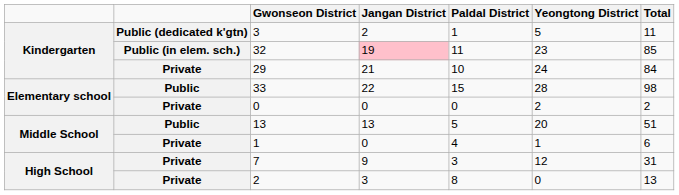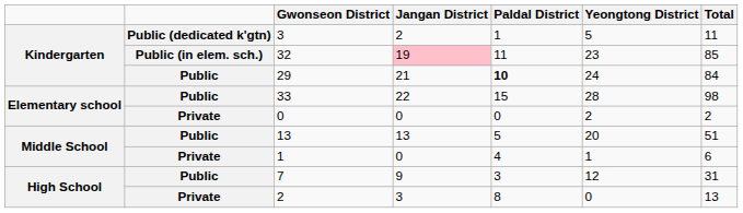 <table class="wikitable mw-collapsible mw-collapsed">
 <tr>
 <td></td>
 <td></td>
 <th>Gwonseon District</th>
 <th>Jangan District</th>
 <th>Paldal District</th>
 <th>Yeongtong District</th>
 <th>Total</th>
 </tr>
 <tr>
 <th rowspan="3">Kindergarten</th>
 <th>Public (dedicated k'gtn)</th>
 <td>3</td>
 <td>2</td>
 <td>1</td>
 <td>5</td>
 <td>11</td>
 </tr>
 <tr>
 <th>Public (in elem. sch.)</th>
 <td>32</td>
 <td style="background: pink;">19</td>
 <td>11</td>
 <td>23</td>
 <td>85</td>
 </tr>
 <tr>
-<th>Private</th>
+<th>Public</th>
 <td>29</td>
 <td>21</td>
-<td>10</td>
+<td><strong>10</strong></td>
 <td>24</td>
 <td>84</td>
 </tr>
 <tr>
 <th rowspan="2">Elementary school</th>
 <th>Public</th>
 <td>33</td>
 <td>22</td>
 <td>15</td>
 <td>28</td>
 <td>98</td>
 </tr>
 <tr>
 <th>Private</th>
 <td>0</td>
 <td>0</td>
 <td>0</td>
 <td>2</td>
 <td>2</td>
 </tr>
 <tr>
 <th rowspan="2">Middle School</th>
 <th>Public</th>
 <td>13</td>
 <td>13</td>
 <td>5</td>
 <td>20</td>
 <td>51</td>
 </tr>
 <tr>
 <th>Private</th>
 <td>1</td>
 <td>0</td>
 <td>4</td>
 <td>1</td>
 <td>6</td>
 </tr>
 <tr>
 <th rowspan="2">High School</th>
-<th>Private</th>
+<th>Public</th>
 <td>7</td>
 <td>9</td>
 <td>3</td>
 <td>12</td>
 <td>31</td>
 </tr>
 <tr>
 <th>Private</th>
 <td>2</td>
 <td>3</td>
 <td>8</td>
 <td>0</td>
 <td>13</td>
 </tr>
 </table>
